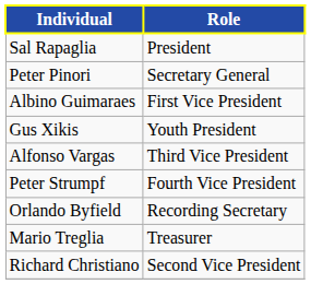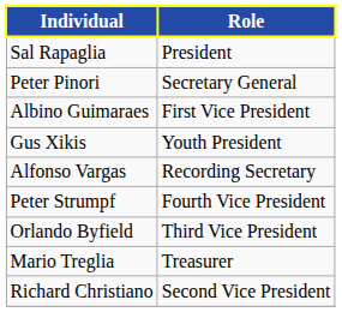 <table class="wikitable">
 <tr>
 <th style="background-color:#234aa6; color:#FFF; border:2px solid #ffff00;" scope="col">Individual</th>
 <th style="background-color:#234aa6; color:#FFF; border:2px solid #ffff00;" scope="col">Role</th>
 </tr>
 <tr>
 <td>Sal Rapaglia</td>
 <td>President</td>
 </tr>
 <tr>
 <td>Peter Pinori</td>
 <td>Secretary General</td>
 </tr>
 <tr>
 <td>Albino Guimaraes</td>
 <td>First Vice President</td>
 </tr>
 <tr>
 <td>Gus Xikis</td>
 <td>Youth President</td>
 </tr>
 <tr>
 <td>Alfonso Vargas</td>
-<td>Third Vice President</td>
+<td>Recording Secretary</td>
 </tr>
 <tr>
 <td>Peter	Strumpf</td>
 <td>Fourth Vice President</td>
 </tr>
 <tr>
 <td>Orlando Byfield</td>
-<td>Recording Secretary</td>
+<td>Third Vice President</td>
 </tr>
 <tr>
 <td>Mario	Treglia</td>
 <td>Treasurer</td>
 </tr>
 <tr>
 <td>Richard Christiano</td>
 <td>Second Vice President</td>
 </tr>
 <tr>
 </tr>
 </table>
